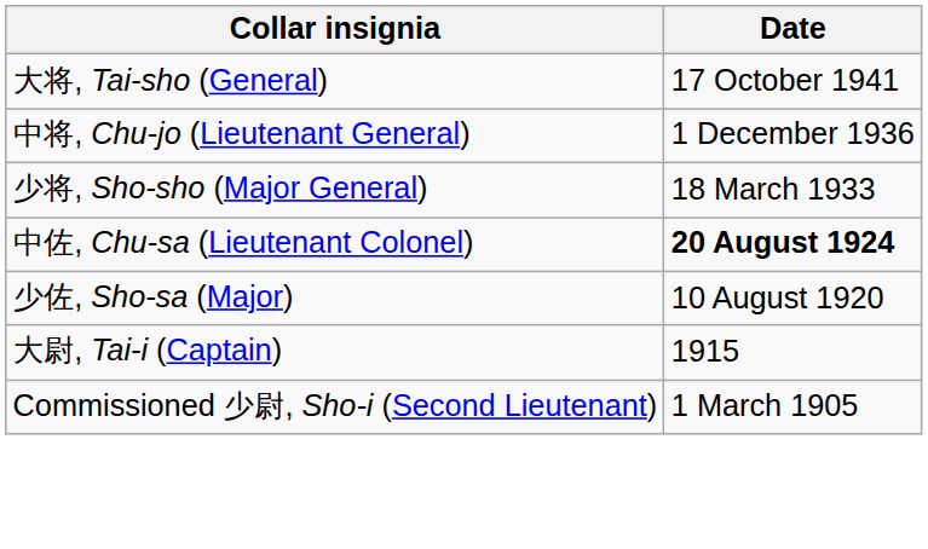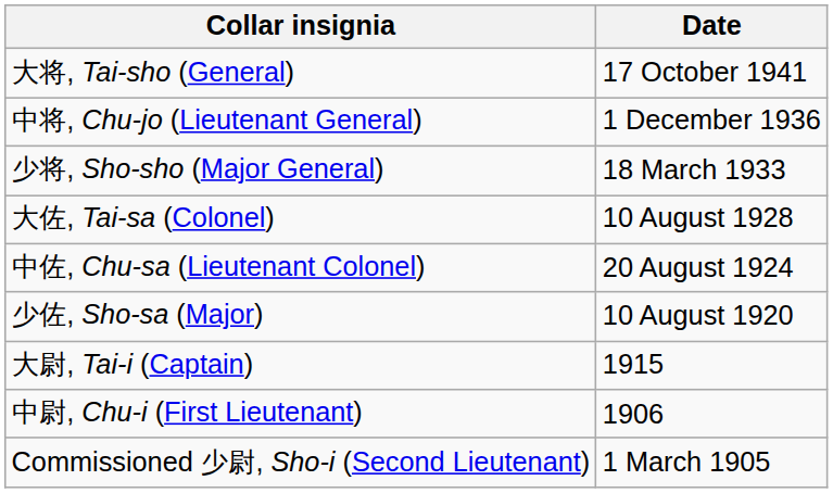 <table class="wikitable">
 <tr>
 <th>Collar insignia</th>
 <th>Date</th>
 </tr>
 <tr>
 <td> 大将, <em>Tai-sho</em> (<a href='#'>General</a>)</td>
 <td>17 October 1941</td>
 </tr>
 <tr>
 <td> 中将, <em>Chu-jo</em>  (<a href='#'>Lieutenant General</a>)</td>
 <td>1 December 1936</td>
 </tr>
 <tr>
 <td> 少将, <em>Sho-sho</em> (<a href='#'>Major General</a>)</td>
 <td>18 March 1933</td>
 </tr>
 <tr>
+<td> 大佐, <em>Tai-sa</em>  (<a href='#'>Colonel</a>)</td>
+<td>10 August 1928</td>
+</tr>
+<tr>
 <td> 中佐, <em>Chu-sa</em>  (<a href='#'>Lieutenant Colonel</a>)</td>
-<td><strong>20 August 1924</strong></td>
+<td>20 August 1924</td>
 </tr>
 <tr>
 <td> 少佐, <em>Sho-sa</em>  (<a href='#'>Major</a>)</td>
 <td>10 August 1920</td>
 </tr>
 <tr>
 <td> 大尉, <em>Tai-i</em>  (<a href='#'>Captain</a>)</td>
 <td>1915</td>
 </tr>
 <tr>
+<td> 中尉, <em>Chu-i</em> (<a href='#'>First Lieutenant</a>)</td>
+<td>1906</td>
+</tr>
+<tr>
 <td> Commissioned 少尉, <em>Sho-i</em> (<a href='#'>Second Lieutenant</a>)</td>
 <td>1 March 1905</td>
 </tr>
 </table>
